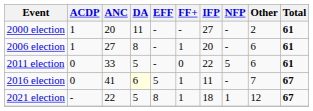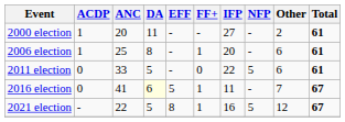 <table class="wikitable">
 <tr>
 <th>Event</th>
 <th><a href='#'>ACDP</a></th>
 <th><a href='#'>ANC</a></th>
 <th><a href='#'>DA</a></th>
 <th><a href='#'>EFF</a></th>
 <th><a href='#'>FF+</a></th>
 <th><a href='#'>IFP</a></th>
 <th><a href='#'>NFP</a></th>
 <th>Other</th>
 <th>Total</th>
 </tr>
 <tr>
 <td><a href='#'>2000 election</a></td>
 <td>1</td>
 <td>20</td>
 <td>11</td>
 <td>-</td>
 <td>-</td>
 <td>27</td>
 <td>-</td>
 <td>2</td>
 <td><strong>61</strong></td>
 </tr>
 <tr>
 <td><a href='#'>2006 election</a></td>
 <td>1</td>
-<td>27</td>
+<td>25</td>
 <td>8</td>
 <td>-</td>
 <td>1</td>
 <td>20</td>
 <td>-</td>
 <td>6</td>
 <td><strong>61</strong></td>
 </tr>
 <tr>
 <td><a href='#'>2011 election</a></td>
 <td>0</td>
 <td>33</td>
 <td>5</td>
 <td>-</td>
 <td>0</td>
 <td>22</td>
 <td>5</td>
 <td>6</td>
 <td><strong>61</strong></td>
 </tr>
 <tr>
 <td><a href='#'>2016 election</a></td>
 <td>0</td>
 <td>41</td>
 <td style="background: lightyellow;">6</td>
 <td>5</td>
 <td>1</td>
 <td>11</td>
 <td>-</td>
 <td>7</td>
 <td><strong>67</strong></td>
 </tr>
 <tr>
 <td><a href='#'>2021 election</a></td>
 <td>-</td>
 <td>22</td>
 <td>5</td>
 <td>8</td>
 <td>1</td>
-<td>18</td>
-<td>1</td>
+<td>16</td>
+<td>5</td>
 <td>12</td>
 <td><strong>67</strong></td>
 </tr>
 <tr>
 </tr>
 </table>
